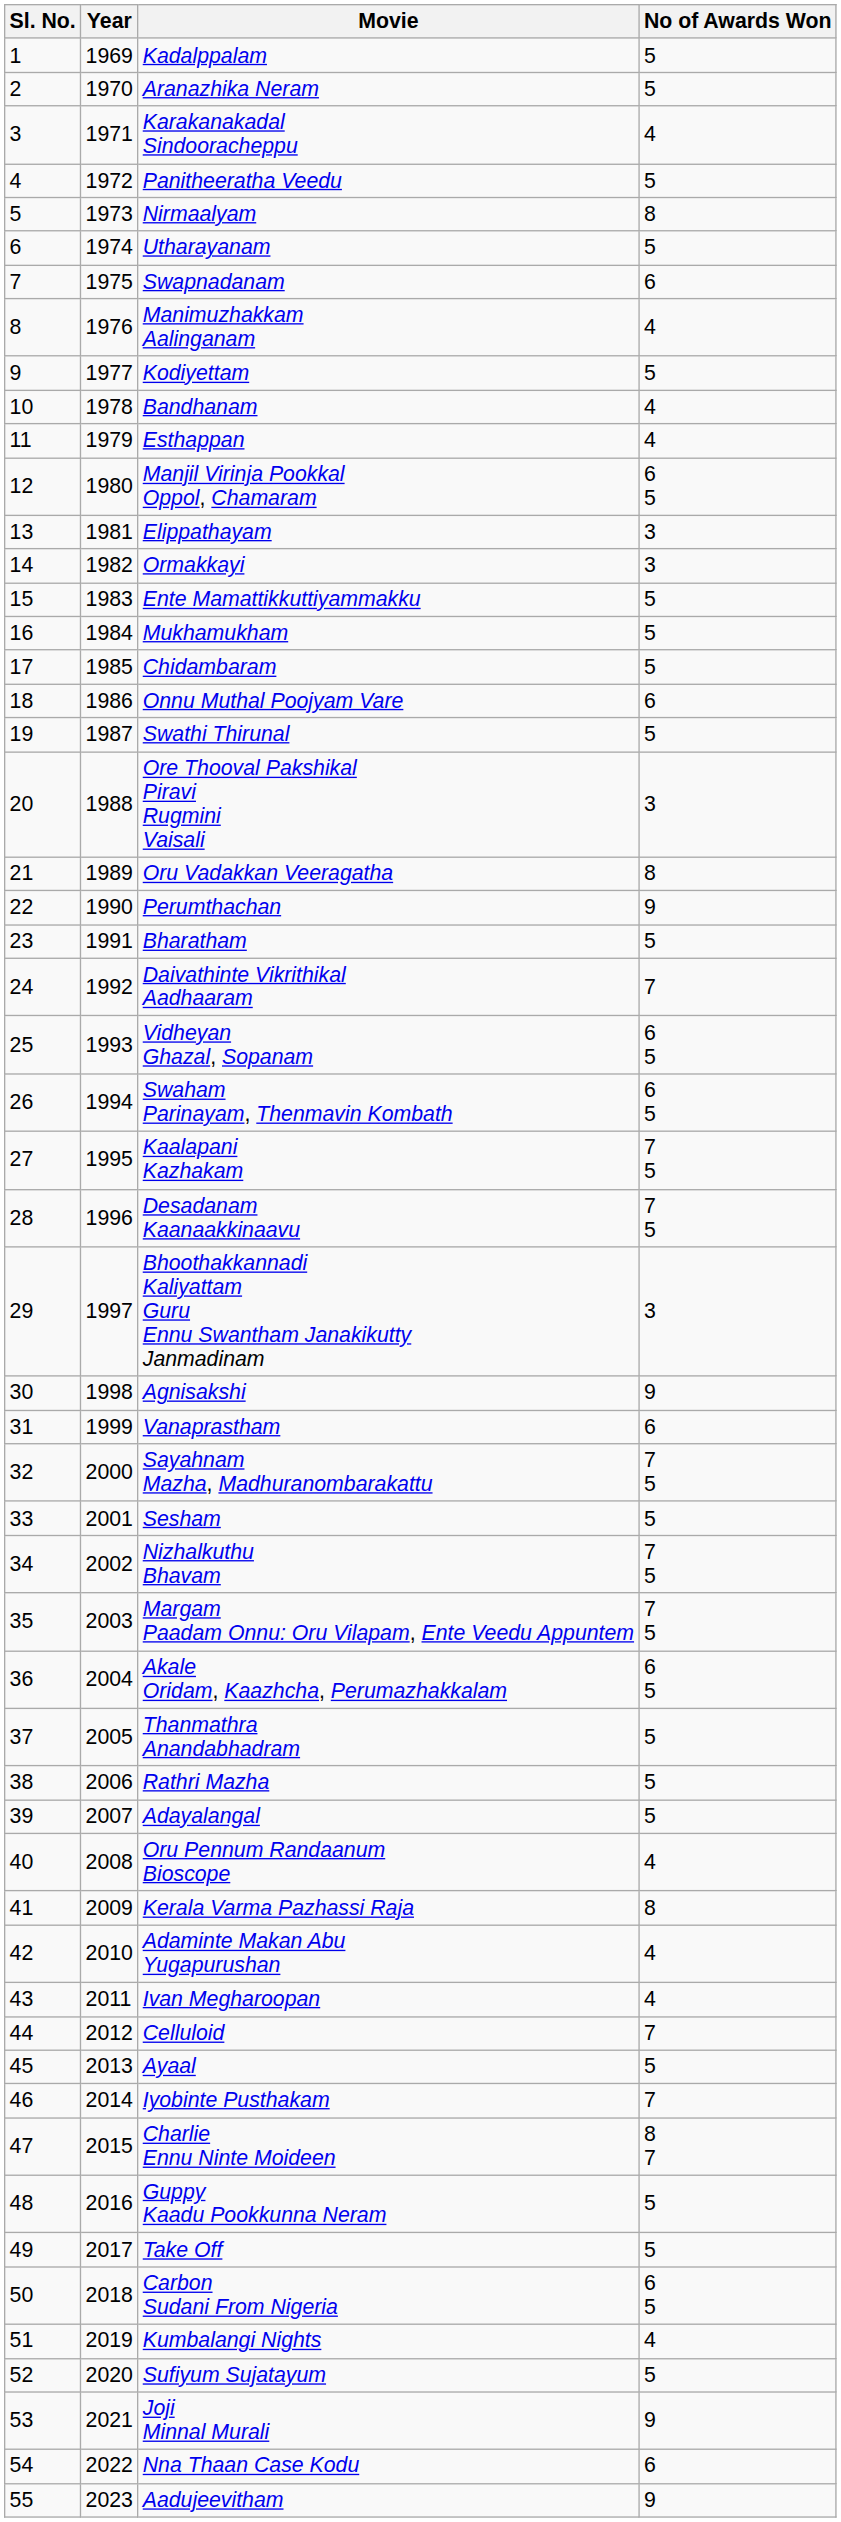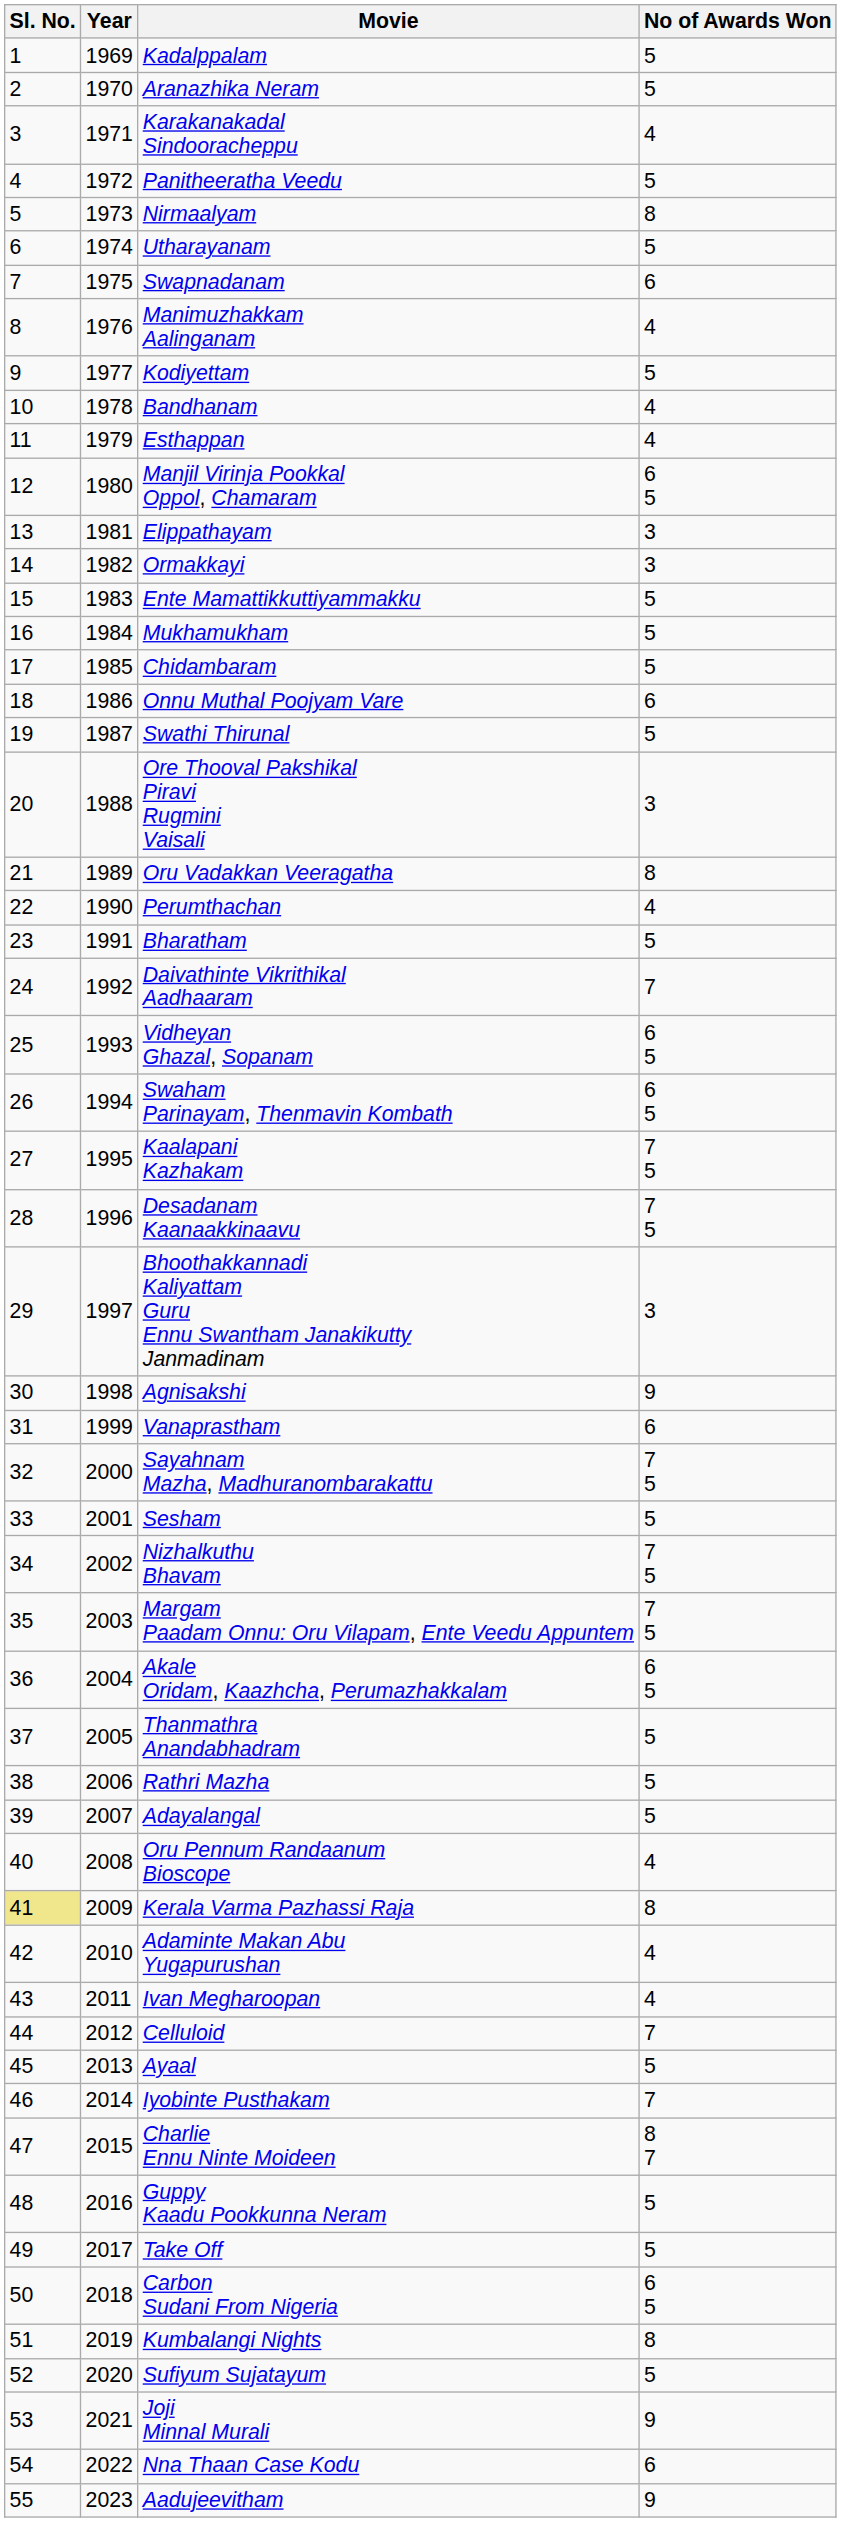 <table class="wikitable">
 <tr>
 <th>Sl. No.</th>
 <th>Year</th>
 <th>Movie</th>
 <th>No of Awards Won</th>
 </tr>
 <tr>
 <td>1</td>
 <td>1969</td>
 <td><em><a href='#'>Kadalppalam</a></em></td>
 <td>5</td>
 </tr>
 <tr>
 <td>2</td>
 <td>1970</td>
 <td><em><a href='#'>Aranazhika Neram</a></em></td>
 <td>5</td>
 </tr>
 <tr>
 <td>3</td>
 <td>1971</td>
 <td><em><a href='#'>Karakanakadal</a></em><br><em><a href='#'>Sindooracheppu</a></em></td>
 <td>4</td>
 </tr>
 <tr>
 <td>4</td>
 <td>1972</td>
 <td><em><a href='#'>Panitheeratha Veedu</a></em></td>
 <td>5</td>
 </tr>
 <tr>
 <td>5</td>
 <td>1973</td>
 <td><em><a href='#'>Nirmaalyam</a></em></td>
 <td>8</td>
 </tr>
 <tr>
 <td>6</td>
 <td>1974</td>
 <td><em><a href='#'>Utharayanam</a></em></td>
 <td>5</td>
 </tr>
 <tr>
 <td>7</td>
 <td>1975</td>
 <td><em><a href='#'>Swapnadanam</a></em></td>
 <td>6</td>
 </tr>
 <tr>
 <td>8</td>
 <td>1976</td>
 <td><em><a href='#'>Manimuzhakkam</a></em><br> <em><a href='#'>Aalinganam</a></em></td>
 <td>4</td>
 </tr>
 <tr>
 <td>9</td>
 <td>1977</td>
 <td><em><a href='#'>Kodiyettam</a></em></td>
 <td>5</td>
 </tr>
 <tr>
 <td>10</td>
 <td>1978</td>
 <td><em><a href='#'>Bandhanam</a></em></td>
 <td>4</td>
 </tr>
 <tr>
 <td>11</td>
 <td>1979</td>
 <td><em><a href='#'>Esthappan</a></em></td>
 <td>4</td>
 </tr>
 <tr>
 <td>12</td>
 <td>1980</td>
 <td><em><a href='#'>Manjil Virinja Pookkal</a></em><br><em><a href='#'>Oppol</a></em>, <em><a href='#'>Chamaram</a></em></td>
 <td>6<br>5</td>
 </tr>
 <tr>
 <td>13</td>
 <td>1981</td>
 <td><em><a href='#'>Elippathayam</a></em></td>
 <td>3</td>
 </tr>
 <tr>
 <td>14</td>
 <td>1982</td>
 <td><em><a href='#'>Ormakkayi</a></em></td>
 <td>3</td>
 </tr>
 <tr>
 <td>15</td>
 <td>1983</td>
 <td><em><a href='#'>Ente Mamattikkuttiyammakku</a></em></td>
 <td>5</td>
 </tr>
 <tr>
 <td>16</td>
 <td>1984</td>
 <td><em><a href='#'>Mukhamukham</a></em></td>
 <td>5</td>
 </tr>
 <tr>
 <td>17</td>
 <td>1985</td>
 <td><em><a href='#'>Chidambaram</a></em></td>
 <td>5</td>
 </tr>
 <tr>
 <td>18</td>
 <td>1986</td>
 <td><em><a href='#'>Onnu Muthal Poojyam Vare</a></em></td>
 <td>6</td>
 </tr>
 <tr>
 <td>19</td>
 <td>1987</td>
 <td><em><a href='#'>Swathi Thirunal</a></em></td>
 <td>5</td>
 </tr>
 <tr>
 <td>20</td>
 <td>1988</td>
 <td><em><a href='#'>Ore Thooval Pakshikal</a></em><br><em><a href='#'>Piravi</a></em><br><em><a href='#'>Rugmini</a></em><br><em><a href='#'>Vaisali</a></em></td>
 <td>3</td>
 </tr>
 <tr>
 <td>21</td>
 <td>1989</td>
 <td><em><a href='#'>Oru Vadakkan Veeragatha</a></em></td>
 <td>8</td>
 </tr>
 <tr>
 <td>22</td>
 <td>1990</td>
 <td><em><a href='#'>Perumthachan</a></em></td>
-<td>9</td>
+<td>4</td>
 </tr>
 <tr>
 <td>23</td>
 <td>1991</td>
 <td><em><a href='#'>Bharatham</a></em></td>
 <td>5</td>
 </tr>
 <tr>
 <td>24</td>
 <td>1992</td>
 <td><em><a href='#'>Daivathinte Vikrithikal</a></em><br><em><a href='#'>Aadhaaram</a></em></td>
 <td>7</td>
 </tr>
 <tr>
 <td>25</td>
 <td>1993</td>
 <td><em><a href='#'>Vidheyan</a></em><br><em><a href='#'>Ghazal</a></em>, <em><a href='#'>Sopanam</a></em></td>
 <td>6<br>5</td>
 </tr>
 <tr>
 <td>26</td>
 <td>1994</td>
 <td><em><a href='#'>Swaham</a></em><br><em><a href='#'>Parinayam</a></em>, <em><a href='#'>Thenmavin Kombath</a></em></td>
 <td>6<br>5</td>
 </tr>
 <tr>
 <td>27</td>
 <td>1995</td>
 <td><em><a href='#'>Kaalapani</a></em><br><em><a href='#'>Kazhakam</a></em></td>
 <td>7<br>5</td>
 </tr>
 <tr>
 <td>28</td>
 <td>1996</td>
 <td><em><a href='#'>Desadanam</a></em><br><em><a href='#'>Kaanaakkinaavu</a></em></td>
 <td>7<br>5</td>
 </tr>
 <tr>
 <td>29</td>
 <td>1997</td>
 <td><em><a href='#'>Bhoothakkannadi</a></em><br><em><a href='#'>Kaliyattam</a></em><br><em><a href='#'>Guru</a></em><br><em><a href='#'>Ennu Swantham Janakikutty</a></em><br><em>Janmadinam</em></td>
 <td>3</td>
 </tr>
 <tr>
 <td>30</td>
 <td>1998</td>
 <td><em><a href='#'>Agnisakshi</a></em></td>
 <td>9</td>
 </tr>
 <tr>
 <td>31</td>
 <td>1999</td>
 <td><em><a href='#'>Vanaprastham</a></em></td>
 <td>6</td>
 </tr>
 <tr>
 <td>32</td>
 <td>2000</td>
 <td><em><a href='#'>Sayahnam</a></em><br><em><a href='#'>Mazha</a></em>, <em><a href='#'>Madhuranombarakattu</a></em></td>
 <td>7<br>5</td>
 </tr>
 <tr>
 <td>33</td>
 <td>2001</td>
 <td><em><a href='#'>Sesham</a></em></td>
 <td>5</td>
 </tr>
 <tr>
 <td>34</td>
 <td>2002</td>
 <td><em><a href='#'>Nizhalkuthu</a></em><br><em><a href='#'>Bhavam</a></em></td>
 <td>7<br>5</td>
 </tr>
 <tr>
 <td>35</td>
 <td>2003</td>
 <td><em><a href='#'>Margam</a></em><br><em><a href='#'>Paadam Onnu: Oru Vilapam</a></em>, <em><a href='#'>Ente Veedu Appuntem</a></em></td>
 <td>7<br>5</td>
 </tr>
 <tr>
 <td>36</td>
 <td>2004</td>
 <td><em><a href='#'>Akale</a></em><br><em><a href='#'>Oridam</a></em>, <em><a href='#'>Kaazhcha</a></em>, <em><a href='#'>Perumazhakkalam</a></em></td>
 <td>6<br>5</td>
 </tr>
 <tr>
 <td>37</td>
 <td>2005</td>
 <td><em><a href='#'>Thanmathra</a></em><br><em><a href='#'>Anandabhadram</a></em></td>
 <td>5</td>
 </tr>
 <tr>
 <td>38</td>
 <td>2006</td>
 <td><em><a href='#'>Rathri Mazha</a></em></td>
 <td>5</td>
 </tr>
 <tr>
 <td>39</td>
 <td>2007</td>
 <td><em><a href='#'>Adayalangal</a></em></td>
 <td>5</td>
 </tr>
 <tr>
 <td>40</td>
 <td>2008</td>
 <td><em><a href='#'>Oru Pennum Randaanum</a></em><br><em><a href='#'>Bioscope</a></em></td>
 <td>4</td>
 </tr>
 <tr>
-<td>41</td>
+<td style="background: khaki;">41</td>
 <td>2009</td>
 <td><em><a href='#'>Kerala Varma Pazhassi Raja</a></em></td>
 <td>8</td>
 </tr>
 <tr>
 <td>42</td>
 <td>2010</td>
 <td><em><a href='#'>Adaminte Makan Abu</a></em><br><em><a href='#'>Yugapurushan</a></em></td>
 <td>4</td>
 </tr>
 <tr>
 <td>43</td>
 <td>2011</td>
 <td><em><a href='#'>Ivan Megharoopan</a></em></td>
 <td>4</td>
 </tr>
 <tr>
 <td>44</td>
 <td>2012</td>
 <td><em><a href='#'>Celluloid</a></em></td>
 <td>7</td>
 </tr>
 <tr>
 <td>45</td>
 <td>2013</td>
 <td><em><a href='#'>Ayaal</a></em></td>
 <td>5</td>
 </tr>
 <tr>
 <td>46</td>
 <td>2014</td>
 <td><em><a href='#'>Iyobinte Pusthakam</a></em></td>
 <td>7</td>
 </tr>
 <tr>
 <td>47</td>
 <td>2015</td>
 <td><em><a href='#'>Charlie</a></em><br><em><a href='#'>Ennu Ninte Moideen</a></em></td>
 <td>8<br>7</td>
 </tr>
 <tr>
 <td>48</td>
 <td>2016</td>
 <td><em><a href='#'>Guppy</a></em><br><em><a href='#'>Kaadu Pookkunna Neram</a></em></td>
 <td>5</td>
 </tr>
 <tr>
 <td>49</td>
 <td>2017</td>
 <td><em><a href='#'>Take Off</a></em></td>
 <td>5</td>
 </tr>
 <tr>
 <td>50</td>
 <td>2018</td>
 <td><em><a href='#'>Carbon</a></em><br><em><a href='#'>Sudani From Nigeria</a></em></td>
 <td>6<br>5</td>
 </tr>
 <tr>
 <td>51</td>
 <td>2019</td>
 <td><em><a href='#'>Kumbalangi Nights</a></em></td>
-<td>4</td>
+<td>8</td>
 </tr>
 <tr>
 <td>52</td>
 <td>2020</td>
 <td><em><a href='#'>Sufiyum Sujatayum</a></em></td>
 <td>5</td>
 </tr>
 <tr>
 <td>53</td>
 <td>2021</td>
 <td><em><a href='#'>Joji</a></em><br><em><a href='#'>Minnal Murali</a></em></td>
 <td>9</td>
 </tr>
 <tr>
 <td>54</td>
 <td>2022</td>
 <td><em><a href='#'>Nna Thaan Case Kodu</a></em></td>
 <td>6</td>
 </tr>
 <tr>
 <td>55</td>
 <td>2023</td>
 <td><em><a href='#'>Aadujeevitham</a></em></td>
 <td>9</td>
 </tr>
 </table>
